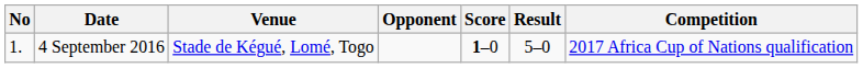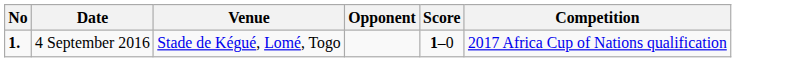 <table class="wikitable" style="font-size:85%;">
 <tr>
 <th>No</th>
 <th>Date</th>
 <th>Venue</th>
 <th>Opponent</th>
 <th>Score</th>
-<th>Result</th>
 <th>Competition</th>
 </tr>
 <tr>
-<td>1.</td>
+<td><strong>1.</strong></td>
 <td>4 September 2016</td>
 <td><a href='#'>Stade de Kégué</a>, <a href='#'>Lomé</a>, Togo</td>
 <td></td>
 <td align=center><strong>1</strong>–0</td>
-<td align=center>5–0</td>
 <td><a href='#'>2017 Africa Cup of Nations qualification</a></td>
 </tr>
 </table>
